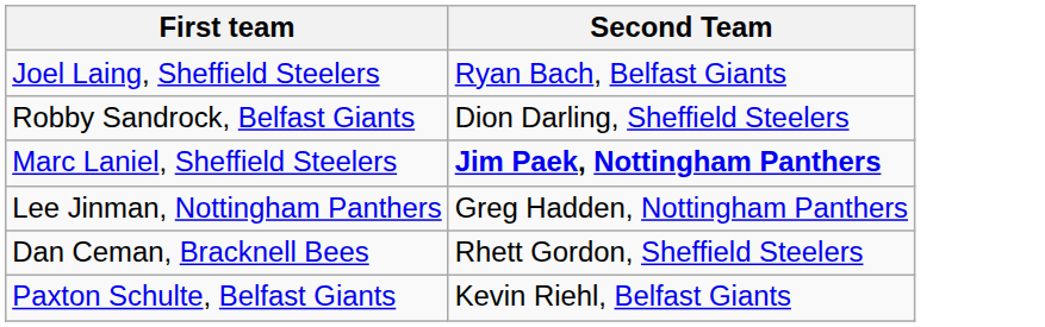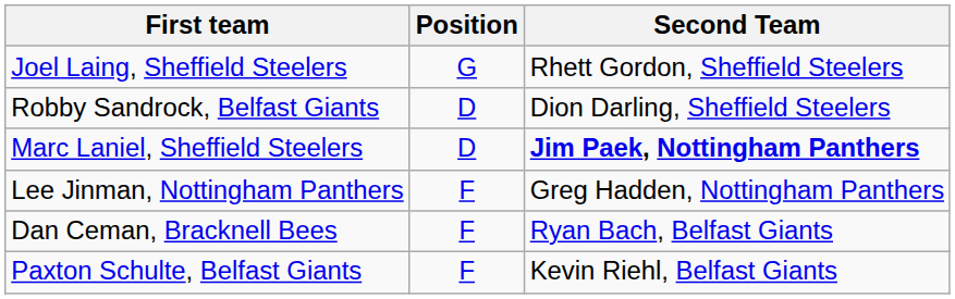 <table class="wikitable">
 <tr>
 <th>First team</th>
+<th>Position</th>
 <th>Second Team</th>
 </tr>
 <tr>
 <td><a href='#'>Joel Laing</a>, <a href='#'>Sheffield Steelers</a></td>
-<td><a href='#'>Ryan Bach</a>, <a href='#'>Belfast Giants</a></td>
+<td align=center><a href='#'>G</a></td>
+<td>Rhett Gordon, <a href='#'>Sheffield Steelers</a></td>
 </tr>
 <tr>
 <td>Robby Sandrock, <a href='#'>Belfast Giants</a></td>
+<td align=center><a href='#'>D</a></td>
 <td>Dion Darling, <a href='#'>Sheffield Steelers</a></td>
 </tr>
 <tr>
 <td><a href='#'>Marc Laniel</a>, <a href='#'>Sheffield Steelers</a></td>
+<td align=center><a href='#'>D</a></td>
 <td><strong><a href='#'>Jim Paek</a>, <a href='#'>Nottingham Panthers</a></strong></td>
 </tr>
 <tr>
 <td>Lee Jinman, <a href='#'>Nottingham Panthers</a></td>
+<td align=center><a href='#'>F</a></td>
 <td>Greg Hadden, <a href='#'>Nottingham Panthers</a></td>
 </tr>
 <tr>
 <td>Dan Ceman, <a href='#'>Bracknell Bees</a></td>
-<td>Rhett Gordon, <a href='#'>Sheffield Steelers</a></td>
+<td align=center><a href='#'>F</a></td>
+<td><a href='#'>Ryan Bach</a>, <a href='#'>Belfast Giants</a></td>
 </tr>
 <tr>
 <td><a href='#'>Paxton Schulte</a>, <a href='#'>Belfast Giants</a></td>
+<td align=center><a href='#'>F</a></td>
 <td>Kevin Riehl, <a href='#'>Belfast Giants</a></td>
 </tr>
 </table>
